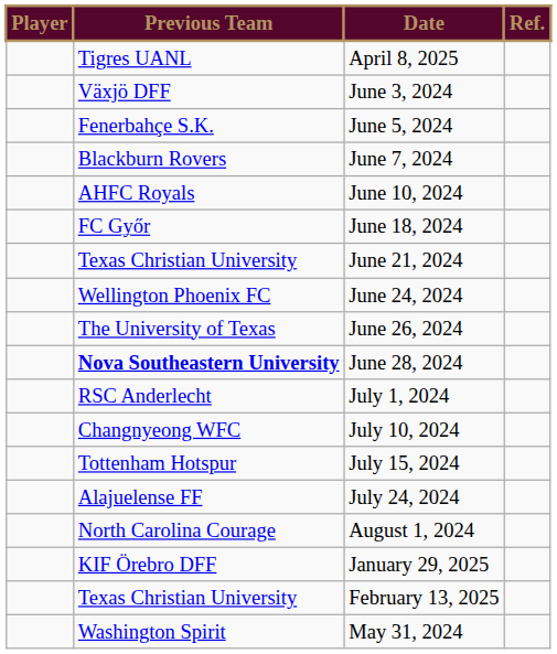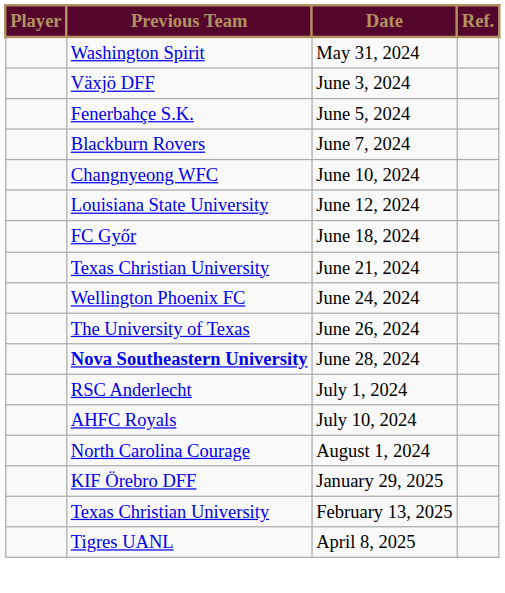 <table class="wikitable" style="text-align:left; font-size:95%;">
 <tr>
 <th style="background:#54052B; color:#B39262; border:2px solid #B39262;">Player</th>
 <th style="background:#54052B; color:#B39262; border:2px solid #B39262;">Previous Team</th>
 <th style="background:#54052B; color:#B39262; border:2px solid #B39262;">Date</th>
 <th style="background:#54052B; color:#B39262; border:2px solid #B39262;">Ref.</th>
 </tr>
 <tr>
 <td></td>
-<td> <a href='#'>Tigres UANL</a></td>
-<td>April 8, 2025</td>
+<td> <a href='#'>Washington Spirit</a></td>
+<td>May 31, 2024</td>
 <td align=center></td>
 </tr>
 <tr>
 <td></td>
 <td> <a href='#'>Växjö DFF</a></td>
 <td>June 3, 2024</td>
 <td align=center></td>
 </tr>
 <tr>
 <td></td>
 <td> <a href='#'>Fenerbahçe S.K.</a></td>
 <td>June 5, 2024</td>
 <td align=center></td>
 </tr>
 <tr>
 <td></td>
 <td> <a href='#'>Blackburn Rovers</a></td>
 <td>June 7, 2024</td>
 <td align=center></td>
 </tr>
 <tr>
 <td></td>
-<td> <a href='#'>AHFC Royals</a></td>
+<td> <a href='#'>Changnyeong WFC</a></td>
 <td>June 10, 2024</td>
+<td align=center></td>
+</tr>
+<tr>
+<td></td>
+<td> <a href='#'>Louisiana State University</a></td>
+<td>June 12, 2024</td>
 <td align=center></td>
 </tr>
 <tr>
 <td></td>
 <td> <a href='#'>FC Győr</a></td>
 <td>June 18, 2024</td>
 <td align=center></td>
 </tr>
 <tr>
 <td></td>
 <td> <a href='#'>Texas Christian University</a></td>
 <td>June 21, 2024</td>
 <td align=center></td>
 </tr>
 <tr>
 <td></td>
 <td> <a href='#'>Wellington Phoenix FC</a></td>
 <td>June 24, 2024</td>
 <td align=center></td>
 </tr>
 <tr>
 <td></td>
 <td> <a href='#'>The University of Texas</a></td>
 <td>June 26, 2024</td>
 <td align=center></td>
 </tr>
 <tr>
 <td></td>
 <td><strong> <a href='#'>Nova Southeastern University</a></strong></td>
 <td>June 28, 2024</td>
 <td align=center></td>
 </tr>
 <tr>
 <td></td>
 <td> <a href='#'>RSC Anderlecht</a></td>
 <td>July 1, 2024</td>
 <td align=center></td>
 </tr>
 <tr>
 <td></td>
-<td> <a href='#'>Changnyeong WFC</a></td>
+<td> <a href='#'>AHFC Royals</a></td>
 <td>July 10, 2024</td>
-<td align=center></td>
-</tr>
-<tr>
-<td></td>
-<td> <a href='#'>Tottenham Hotspur</a></td>
-<td>July 15, 2024</td>
-<td align=center></td>
-</tr>
-<tr>
-<td></td>
-<td> <a href='#'>Alajuelense FF</a></td>
-<td>July 24, 2024</td>
 <td align=center></td>
 </tr>
 <tr>
 <td></td>
 <td> <a href='#'>North Carolina Courage</a></td>
 <td>August 1, 2024</td>
 <td align=center></td>
 </tr>
 <tr>
 <td></td>
 <td> <a href='#'>KIF Örebro DFF</a></td>
 <td>January 29, 2025</td>
 <td align=center></td>
 </tr>
 <tr>
 <td></td>
 <td> <a href='#'>Texas Christian University</a></td>
 <td>February 13, 2025</td>
 <td align=center></td>
 </tr>
 <tr>
 <td></td>
-<td> <a href='#'>Washington Spirit</a></td>
-<td>May 31, 2024</td>
+<td> <a href='#'>Tigres UANL</a></td>
+<td>April 8, 2025</td>
 <td align=center></td>
 </tr>
 </table>
